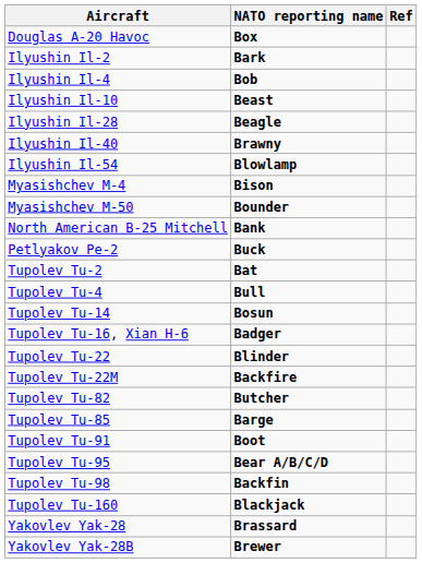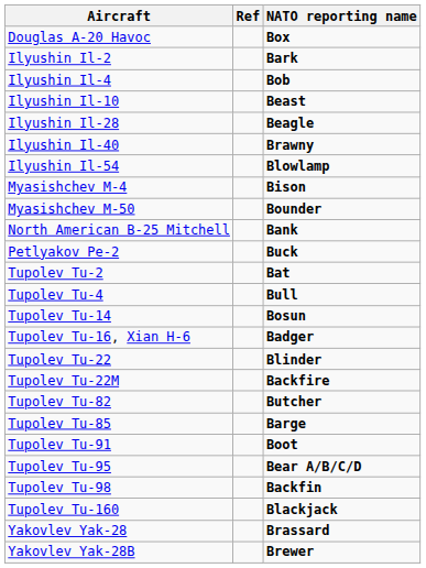 <table class="wikitable sortable">
 <tr>
 <th>Aircraft</th>
+<th>Ref</th>
 <th>NATO reporting name</th>
-<th>Ref</th>
 </tr>
 <tr>
 <td><a href='#'>Douglas A-20 Havoc</a></td>
+<td></td>
 <td><strong>Box</strong></td>
-<td></td>
 </tr>
 <tr>
 <td><a href='#'>Ilyushin Il-2</a></td>
+<td></td>
 <td><strong>Bark</strong></td>
-<td></td>
 </tr>
 <tr>
 <td><a href='#'>Ilyushin Il-4</a></td>
+<td></td>
 <td><strong>Bob</strong></td>
-<td></td>
 </tr>
 <tr>
 <td><a href='#'>Ilyushin Il-10</a></td>
+<td></td>
 <td><strong>Beast</strong></td>
-<td></td>
 </tr>
 <tr>
 <td><a href='#'>Ilyushin Il-28</a></td>
+<td></td>
 <td><strong>Beagle</strong></td>
-<td></td>
 </tr>
 <tr>
 <td><a href='#'>Ilyushin Il-40</a></td>
+<td></td>
 <td><strong>Brawny</strong></td>
-<td></td>
 </tr>
 <tr>
 <td><a href='#'>Ilyushin Il-54</a></td>
+<td></td>
 <td><strong>Blowlamp</strong></td>
-<td></td>
 </tr>
 <tr>
 <td><a href='#'>Myasishchev M-4</a></td>
+<td></td>
 <td><strong>Bison</strong></td>
-<td></td>
 </tr>
 <tr>
 <td><a href='#'>Myasishchev M-50</a></td>
+<td></td>
 <td><strong>Bounder</strong></td>
-<td></td>
 </tr>
 <tr>
 <td><a href='#'>North American B-25 Mitchell</a></td>
+<td></td>
 <td><strong>Bank</strong></td>
-<td></td>
 </tr>
 <tr>
 <td><a href='#'>Petlyakov Pe-2</a></td>
+<td></td>
 <td><strong>Buck</strong></td>
-<td></td>
 </tr>
 <tr>
 <td><a href='#'>Tupolev Tu-2</a></td>
+<td></td>
 <td><strong>Bat</strong></td>
-<td></td>
 </tr>
 <tr>
 <td><a href='#'>Tupolev Tu-4</a></td>
+<td></td>
 <td><strong>Bull</strong></td>
-<td></td>
 </tr>
 <tr>
 <td><a href='#'>Tupolev Tu-14</a></td>
+<td></td>
 <td><strong>Bosun</strong></td>
-<td></td>
 </tr>
 <tr>
 <td><a href='#'>Tupolev Tu-16</a>, <a href='#'>Xian H-6</a></td>
+<td></td>
 <td><strong>Badger</strong></td>
-<td></td>
 </tr>
 <tr>
 <td><a href='#'>Tupolev Tu-22</a></td>
+<td></td>
 <td><strong>Blinder</strong></td>
-<td></td>
 </tr>
 <tr>
 <td><a href='#'>Tupolev Tu-22M</a></td>
+<td></td>
 <td><strong>Backfire</strong></td>
-<td></td>
 </tr>
 <tr>
 <td><a href='#'>Tupolev Tu-82</a></td>
+<td></td>
 <td><strong>Butcher</strong></td>
-<td></td>
 </tr>
 <tr>
 <td><a href='#'>Tupolev Tu-85</a></td>
+<td></td>
 <td><strong>Barge</strong></td>
-<td></td>
 </tr>
 <tr>
 <td><a href='#'>Tupolev Tu-91</a></td>
+<td></td>
 <td><strong>Boot</strong></td>
-<td></td>
 </tr>
 <tr>
 <td><a href='#'>Tupolev Tu-95</a></td>
+<td></td>
 <td><strong>Bear A/B/C/D</strong></td>
-<td></td>
 </tr>
 <tr>
 <td><a href='#'>Tupolev Tu-98</a></td>
+<td></td>
 <td><strong>Backfin</strong></td>
-<td></td>
 </tr>
 <tr>
 <td><a href='#'>Tupolev Tu-160</a></td>
+<td></td>
 <td><strong>Blackjack</strong></td>
-<td></td>
 </tr>
 <tr>
 <td><a href='#'>Yakovlev Yak-28</a></td>
+<td></td>
 <td><strong>Brassard</strong></td>
-<td></td>
 </tr>
 <tr>
 <td><a href='#'>Yakovlev Yak-28B</a></td>
+<td></td>
 <td><strong>Brewer</strong></td>
-<td></td>
 </tr>
 </table>
